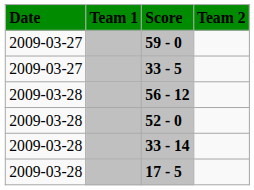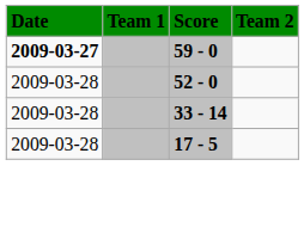 <table class="wikitable" style="margin:0.5em auto; font-size:95%">
 <tr bgcolor="#008B00">
 <td><strong>Date</strong></td>
 <td><strong>Team 1</strong></td>
 <td><strong>Score</strong></td>
 <td><strong>Team 2</strong></td>
 </tr>
 <tr>
-<td>2009-03-27</td>
+<td><strong>2009-03-27</strong></td>
 <td bgcolor="silver"><strong></strong></td>
 <td bgcolor="silver"><strong>59 - 0</strong></td>
-<td></td>
-</tr>
-<tr>
-<td>2009-03-27</td>
-<td bgcolor="silver"><strong></strong></td>
-<td bgcolor="silver"><strong>33 - 5</strong></td>
-<td></td>
-</tr>
-<tr>
-<td>2009-03-28</td>
-<td bgcolor="silver"><strong></strong></td>
-<td bgcolor="silver"><strong>56 - 12</strong></td>
 <td></td>
 </tr>
 <tr>
 <td>2009-03-28</td>
 <td bgcolor="silver"><strong></strong></td>
 <td bgcolor="silver"><strong>52 - 0</strong></td>
 <td></td>
 </tr>
 <tr>
 <td>2009-03-28</td>
 <td bgcolor="silver"><strong></strong></td>
 <td bgcolor="silver"><strong>33 - 14</strong></td>
 <td></td>
 </tr>
 <tr>
 <td>2009-03-28</td>
 <td bgcolor="silver"><strong></strong></td>
 <td bgcolor="silver"><strong>17 - 5</strong></td>
 <td></td>
 </tr>
 </table>
